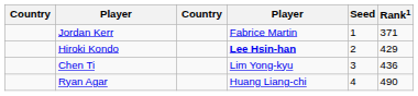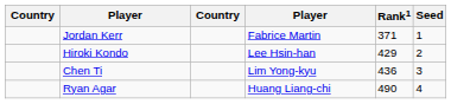 <table class="sortable wikitable">
 <tr>
 <th width="70">Country</th>
 <th width="175">Player</th>
 <th width="70">Country</th>
 <th width="175">Player</th>
+<th>Rank<sup>1</sup></th>
 <th>Seed</th>
-<th>Rank<sup>1</sup></th>
 </tr>
 <tr>
 <td></td>
 <td><a href='#'>Jordan Kerr</a></td>
 <td></td>
 <td><a href='#'>Fabrice Martin</a></td>
+<td>371</td>
 <td>1</td>
-<td>371</td>
 </tr>
 <tr>
 <td></td>
 <td><a href='#'>Hiroki Kondo</a></td>
 <td></td>
-<td><strong><a href='#'>Lee Hsin-han</a></strong></td>
+<td><a href='#'>Lee Hsin-han</a></td>
+<td>429</td>
 <td>2</td>
-<td>429</td>
 </tr>
 <tr>
 <td></td>
 <td><a href='#'>Chen Ti</a></td>
 <td></td>
 <td><a href='#'>Lim Yong-kyu</a></td>
+<td>436</td>
 <td>3</td>
-<td>436</td>
 </tr>
 <tr>
 <td></td>
 <td><a href='#'>Ryan Agar</a></td>
 <td></td>
 <td><a href='#'>Huang Liang-chi</a></td>
+<td>490</td>
 <td>4</td>
-<td>490</td>
 </tr>
 </table>
